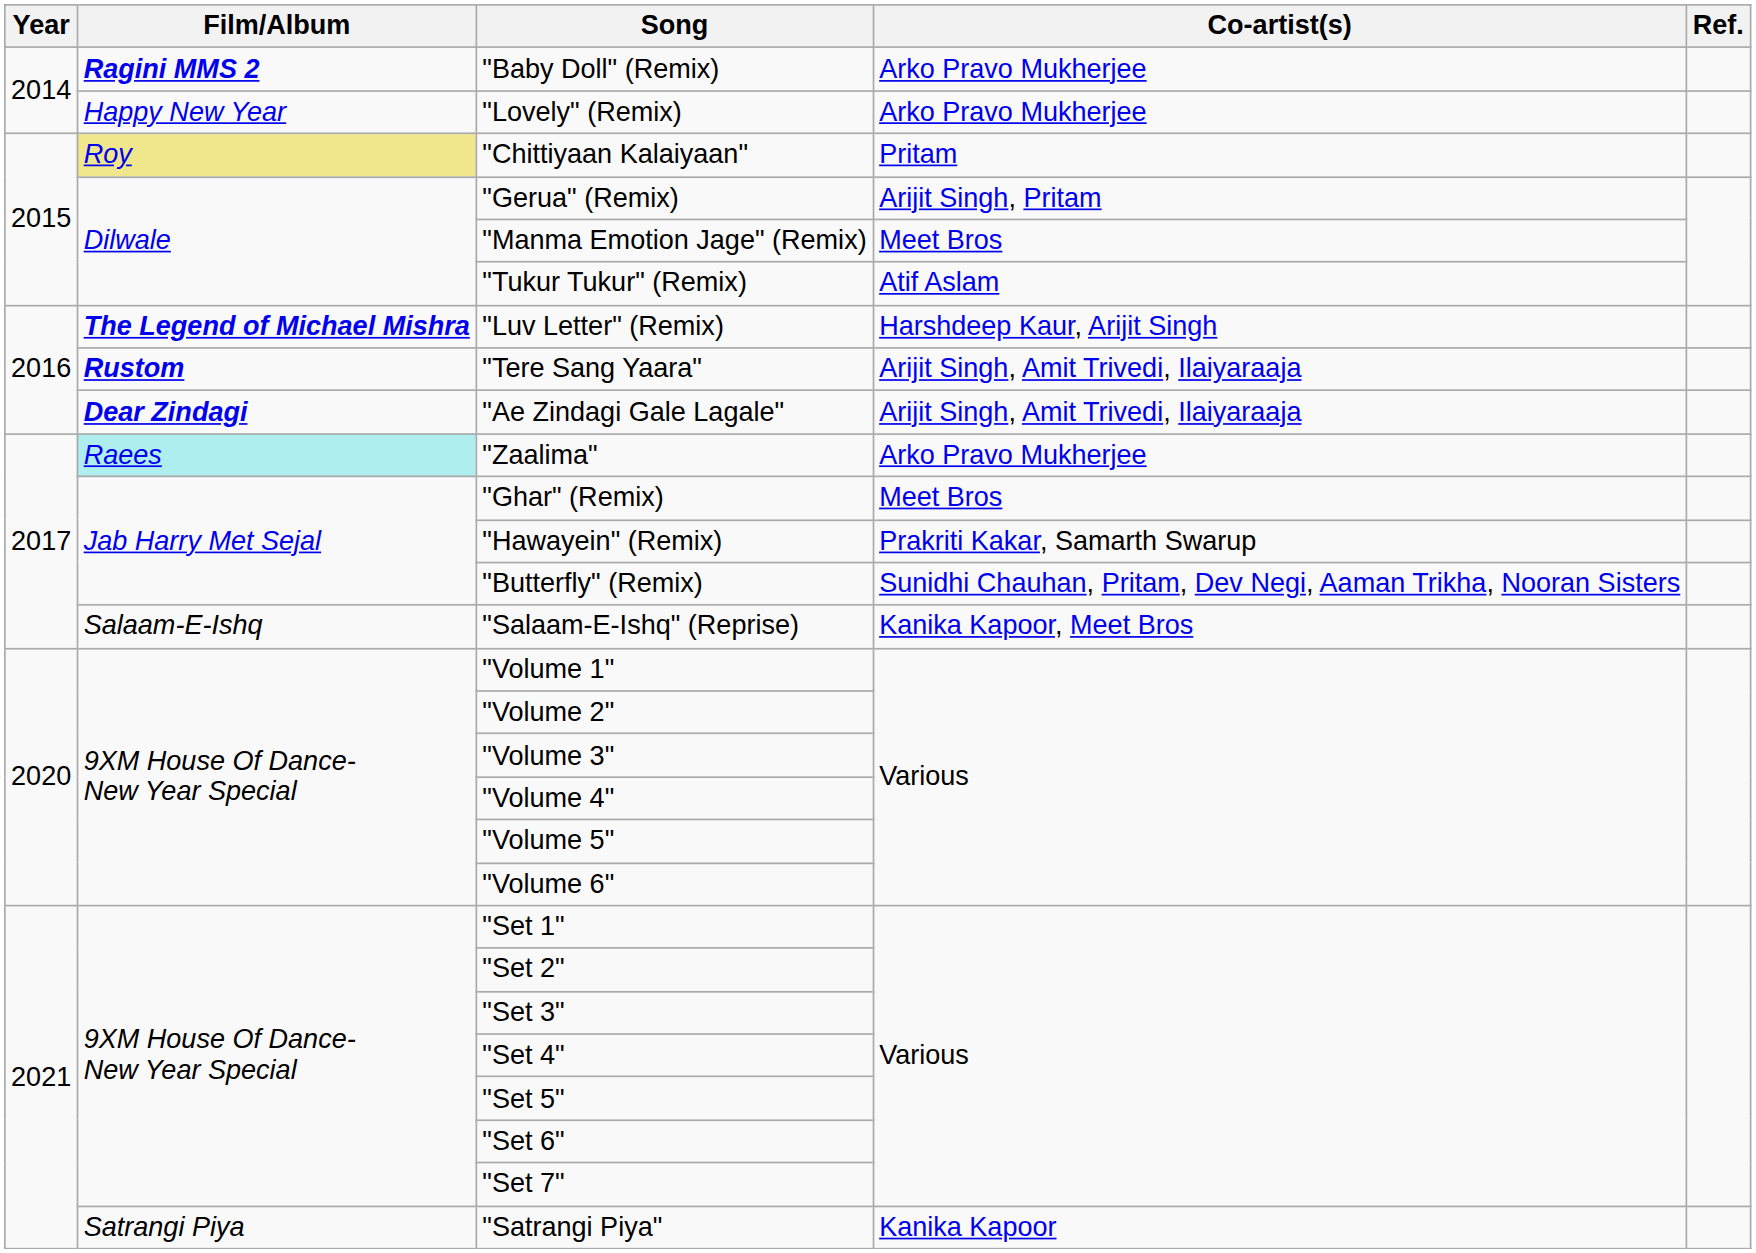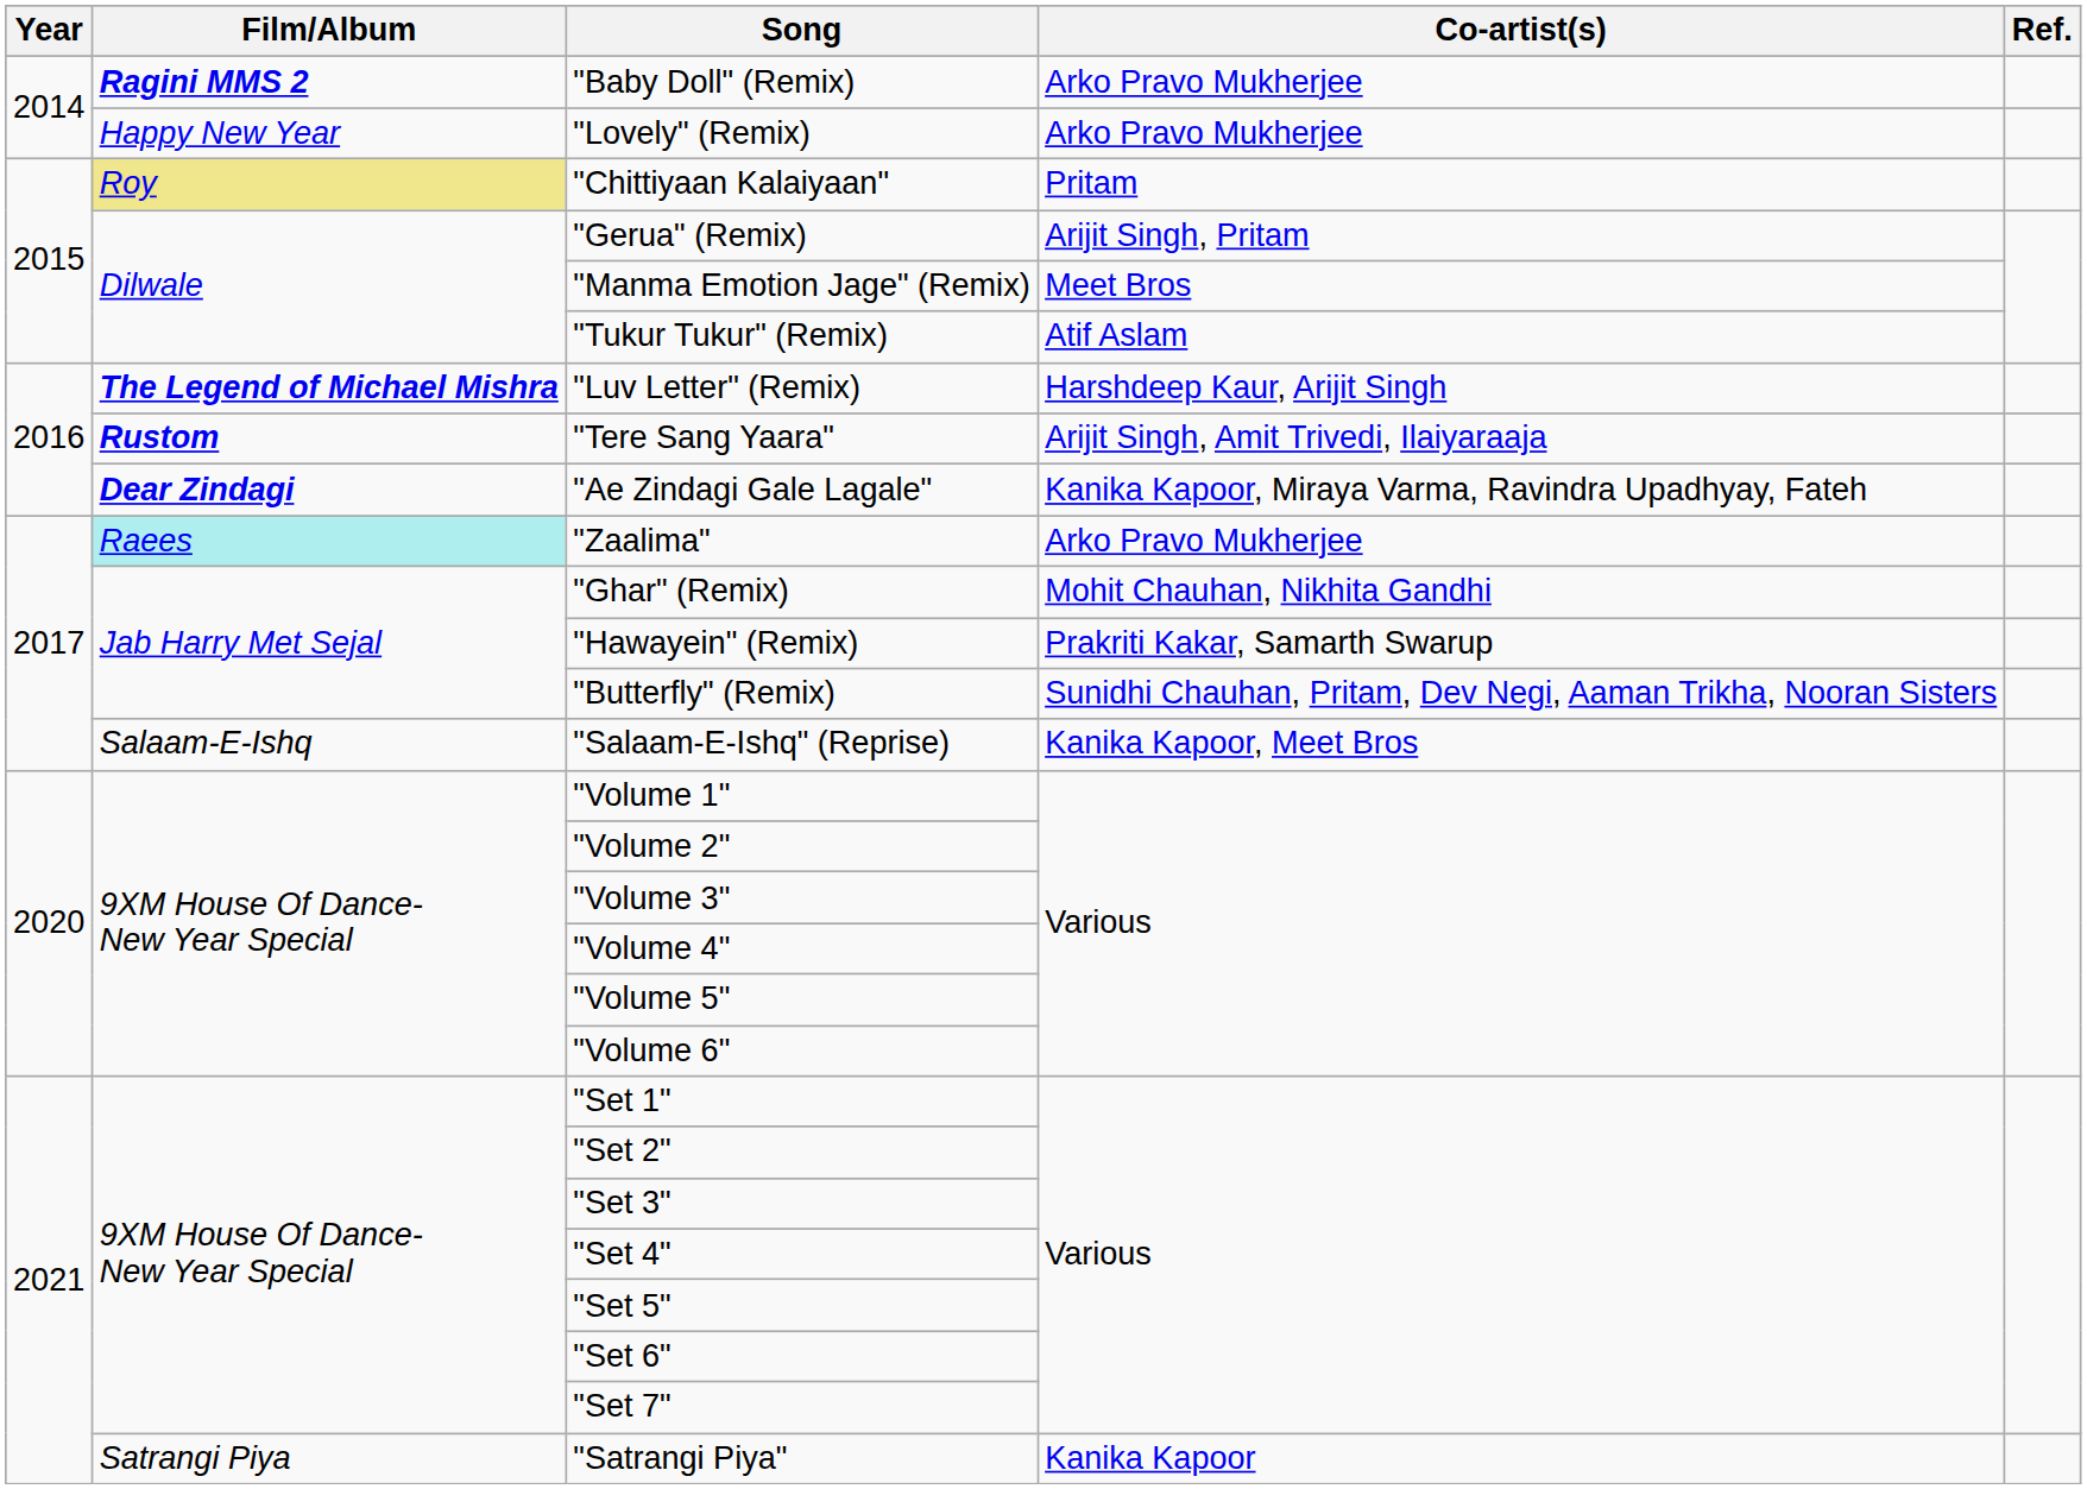 <table class="wikitable">
 <tr>
 <th>Year</th>
 <th>Film/Album</th>
 <th>Song</th>
 <th>Co-artist(s)</th>
 <th>Ref.</th>
 </tr>
 <tr>
 <td rowspan="2">2014</td>
 <td><strong><em><a href='#'>Ragini MMS 2</a></em></strong></td>
 <td>"Baby Doll" (Remix)</td>
 <td><a href='#'>Arko Pravo Mukherjee</a></td>
 <td></td>
 </tr>
 <tr>
 <td><em><a href='#'>Happy New Year</a></em></td>
 <td>"Lovely" (Remix)</td>
 <td><a href='#'>Arko Pravo Mukherjee</a></td>
 <td></td>
 </tr>
 <tr>
 <td rowspan="4">2015</td>
 <td style="background: khaki;"><em><a href='#'>Roy</a></em></td>
 <td>"Chittiyaan Kalaiyaan"</td>
 <td><a href='#'>Pritam</a></td>
 <td></td>
 </tr>
 <tr>
 <td rowspan="3"><em><a href='#'>Dilwale</a></em></td>
 <td>"Gerua" (Remix)</td>
 <td><a href='#'>Arijit Singh</a>, <a href='#'>Pritam</a></td>
 <td rowspan="3"></td>
 </tr>
 <tr>
 <td>"Manma Emotion Jage" (Remix)</td>
 <td><a href='#'>Meet Bros</a></td>
 </tr>
 <tr>
 <td>"Tukur Tukur" (Remix)</td>
 <td><a href='#'>Atif Aslam</a></td>
 </tr>
 <tr>
 <td rowspan="3">2016</td>
 <td><strong><em><a href='#'>The Legend of Michael Mishra</a></em></strong></td>
 <td>"Luv Letter" (Remix)</td>
 <td><a href='#'>Harshdeep Kaur</a>, <a href='#'>Arijit Singh</a></td>
 <td></td>
 </tr>
 <tr>
 <td><strong><em><a href='#'>Rustom</a></em></strong></td>
 <td>"Tere Sang Yaara"</td>
 <td><a href='#'>Arijit Singh</a>, <a href='#'>Amit Trivedi</a>, <a href='#'>Ilaiyaraaja</a></td>
 <td></td>
 </tr>
 <tr>
 <td><strong><em><a href='#'>Dear Zindagi</a></em></strong></td>
 <td>"Ae Zindagi Gale Lagale"</td>
-<td><a href='#'>Arijit Singh</a>, <a href='#'>Amit Trivedi</a>, <a href='#'>Ilaiyaraaja</a></td>
+<td><a href='#'>Kanika Kapoor</a>, Miraya Varma, Ravindra Upadhyay, Fateh</td>
 <td></td>
 </tr>
 <tr>
 <td rowspan="5">2017</td>
 <td style="background: paleturquoise;"><em><a href='#'>Raees</a></em></td>
 <td>"Zaalima"</td>
 <td><a href='#'>Arko Pravo Mukherjee</a></td>
 <td></td>
 </tr>
 <tr>
 <td rowspan="3"><em><a href='#'>Jab Harry Met Sejal</a></em></td>
 <td>"Ghar" (Remix)</td>
-<td><a href='#'>Meet Bros</a></td>
+<td><a href='#'>Mohit Chauhan</a>, <a href='#'>Nikhita Gandhi</a></td>
 <td></td>
 </tr>
 <tr>
 <td>"Hawayein" (Remix)</td>
 <td><a href='#'>Prakriti Kakar</a>, Samarth Swarup</td>
 <td></td>
 </tr>
 <tr>
 <td>"Butterfly" (Remix)</td>
 <td><a href='#'>Sunidhi Chauhan</a>, <a href='#'>Pritam</a>, <a href='#'>Dev Negi</a>, <a href='#'>Aaman Trikha</a>, <a href='#'>Nooran Sisters</a></td>
 <td></td>
 </tr>
 <tr>
 <td><em>Salaam-E-Ishq</em></td>
 <td>"Salaam-E-Ishq" (Reprise)</td>
 <td><a href='#'>Kanika Kapoor</a>, <a href='#'>Meet Bros</a></td>
 <td></td>
 </tr>
 <tr>
 <td rowspan="6">2020</td>
 <td rowspan="6"><em>9XM House Of Dance-</em><br><em>New Year Special</em></td>
 <td>"Volume 1"</td>
 <td rowspan="6">Various</td>
 <td rowspan="6"><br></td>
 </tr>
 <tr>
 <td>"Volume 2"</td>
 </tr>
 <tr>
 <td>"Volume 3"</td>
 </tr>
 <tr>
 <td>"Volume 4"</td>
 </tr>
 <tr>
 <td>"Volume 5"</td>
 </tr>
 <tr>
 <td>"Volume 6"</td>
 </tr>
 <tr>
 <td rowspan="8">2021</td>
 <td rowspan="7"><em>9XM House Of Dance-</em><br><em>New Year Special</em></td>
 <td>"Set 1"</td>
 <td rowspan="7">Various</td>
 <td rowspan="7"><br><br></td>
 </tr>
 <tr>
 <td>"Set 2"</td>
 </tr>
 <tr>
 <td>"Set 3"</td>
 </tr>
 <tr>
 <td>"Set 4"</td>
 </tr>
 <tr>
 <td>"Set 5"</td>
 </tr>
 <tr>
 <td>"Set 6"</td>
 </tr>
 <tr>
 <td>"Set 7"</td>
 </tr>
 <tr>
 <td><em>Satrangi Piya</em></td>
 <td>"Satrangi Piya"</td>
 <td><a href='#'>Kanika Kapoor</a></td>
 <td></td>
 </tr>
 </table>
